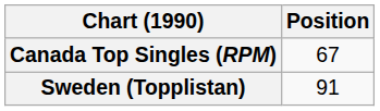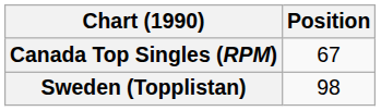 <table class="wikitable plainrowheaders">
 <tr>
 <th>Chart (1990)</th>
 <th>Position</th>
 </tr>
 <tr>
 <th scope="row">Canada Top Singles (<em>RPM</em>)</th>
 <td align="center">67</td>
 </tr>
 <tr>
 <th scope="row">Sweden (Topplistan)</th>
-<td align="center">91</td>
+<td align="center">98</td>
 </tr>
 </table>
